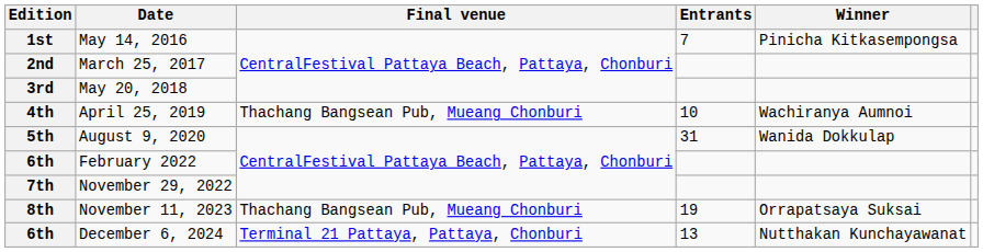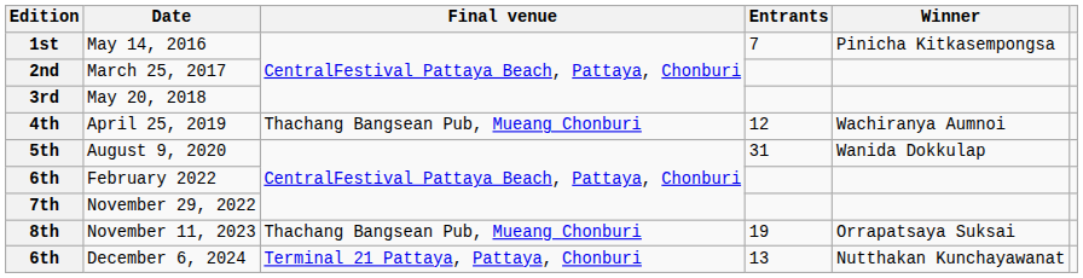 <table class="wikitable defaultcenter col2left col3left col5left" style="font-size:95%;">
 <tr>
 <th>Edition</th>
 <th>Date</th>
 <th>Final venue</th>
 <th>Entrants</th>
 <th>Winner</th>
 <th></th>
 </tr>
 <tr>
 <th>1st</th>
 <td>May 14, 2016</td>
 <td rowspan=3><a href='#'>CentralFestival Pattaya Beach</a>, <a href='#'>Pattaya</a>, <a href='#'>Chonburi</a></td>
 <td>7</td>
 <td>Pinicha Kitkasempongsa</td>
 <td></td>
 </tr>
 <tr>
 <th>2nd</th>
 <td>March 25, 2017</td>
 <td></td>
 <td></td>
 <td></td>
 </tr>
 <tr>
 <th>3rd</th>
 <td>May 20, 2018</td>
 <td></td>
 <td></td>
 <td></td>
 </tr>
 <tr>
 <th>4th</th>
 <td>April 25, 2019</td>
 <td>Thachang Bangsean Pub, <a href='#'>Mueang Chonburi</a></td>
-<td>10</td>
+<td>12</td>
 <td>Wachiranya Aumnoi</td>
 <td></td>
 </tr>
 <tr>
 <th>5th</th>
 <td>August 9, 2020</td>
 <td rowspan=3><a href='#'>CentralFestival Pattaya Beach</a>, <a href='#'>Pattaya</a>, <a href='#'>Chonburi</a></td>
 <td>31</td>
 <td>Wanida Dokkulap</td>
 <td></td>
 </tr>
 <tr>
 <th>6th</th>
 <td>February 2022</td>
 <td></td>
 <td></td>
 <td></td>
 </tr>
 <tr>
 <th>7th</th>
 <td>November 29, 2022</td>
 <td></td>
 <td></td>
 <td></td>
 </tr>
 <tr>
 <th>8th</th>
 <td>November 11, 2023</td>
 <td>Thachang Bangsean Pub, <a href='#'>Mueang Chonburi</a></td>
 <td>19</td>
 <td>Orrapatsaya Suksai</td>
 <td></td>
 </tr>
 <tr>
 <th>6th</th>
 <td>December 6, 2024</td>
 <td><a href='#'>Terminal 21 Pattaya</a>, <a href='#'>Pattaya</a>, <a href='#'>Chonburi</a></td>
 <td>13</td>
 <td>Nutthakan Kunchayawanat</td>
 <td></td>
 </tr>
 </table>
